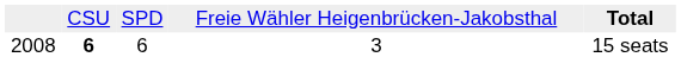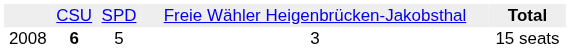 <table border="0" cellpadding="2" cellspacing="0" width="60%">
 <tr bgcolor="#eeeeee" align="center">
 <td></td>
 <td><a href='#'>CSU</a></td>
 <td><a href='#'>SPD</a></td>
 <td><a href='#'>Freie Wähler Heigenbrücken-Jakobsthal</a></td>
 <td><strong>Total</strong></td>
 </tr>
 <tr align="center">
 <td>2008</td>
 <td><strong>6</strong></td>
-<td>6</td>
+<td>5</td>
 <td>3</td>
 <td>15 seats</td>
 </tr>
 </table>
